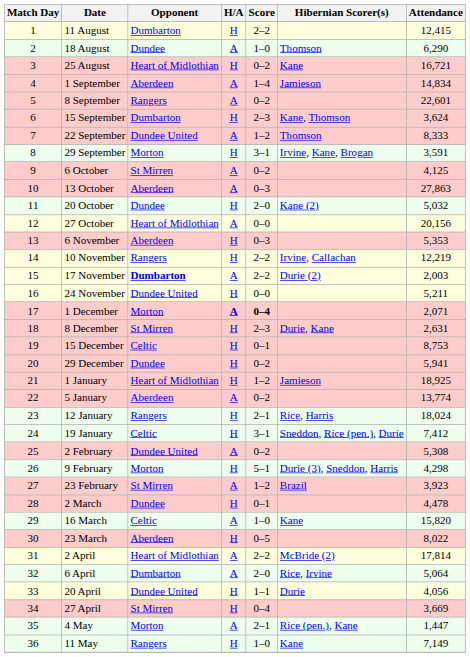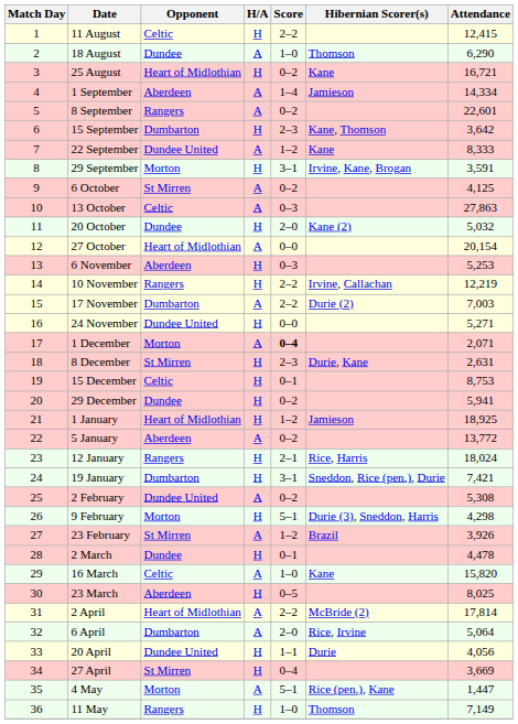 <table class="wikitable" style="text-align:center">
 <tr>
 <th>Match Day</th>
 <th>Date</th>
 <th>Opponent</th>
 <th>H/A</th>
 <th>Score</th>
 <th>Hibernian Scorer(s)</th>
 <th>Attendance</th>
 </tr>
 <tr bgcolor=#FFFFDD>
 <td>1</td>
 <td align=left>11 August</td>
-<td align=left><a href='#'>Dumbarton</a></td>
+<td align=left><a href='#'>Celtic</a></td>
 <td><a href='#'>H</a></td>
 <td>2–2</td>
 <td align=left></td>
 <td>12,415</td>
 </tr>
 <tr bgcolor=#EEFFEE>
 <td>2</td>
 <td align=left>18 August</td>
 <td align=left><a href='#'>Dundee</a></td>
 <td><a href='#'>A</a></td>
 <td>1–0</td>
 <td align=left><a href='#'>Thomson</a></td>
 <td>6,290</td>
 </tr>
 <tr bgcolor=#FFCCCC>
 <td>3</td>
 <td align=left>25 August</td>
 <td align=left><a href='#'>Heart of Midlothian</a></td>
 <td><a href='#'>H</a></td>
 <td>0–2</td>
 <td align=left><a href='#'>Kane</a></td>
 <td>16,721</td>
 </tr>
 <tr bgcolor=#FFCCCC>
 <td>4</td>
 <td align=left>1 September</td>
 <td align=left><a href='#'>Aberdeen</a></td>
 <td><a href='#'>A</a></td>
 <td>1–4</td>
 <td align=left><a href='#'>Jamieson</a></td>
-<td>14,834</td>
+<td>14,334</td>
 </tr>
 <tr bgcolor=#FFCCCC>
 <td>5</td>
 <td align=left>8 September</td>
 <td align=left><a href='#'>Rangers</a></td>
 <td><a href='#'>A</a></td>
 <td>0–2</td>
 <td align=left></td>
 <td>22,601</td>
 </tr>
 <tr bgcolor=#FFCCCC>
 <td>6</td>
 <td align=left>15 September</td>
 <td align=left><a href='#'>Dumbarton</a></td>
 <td><a href='#'>H</a></td>
 <td>2–3</td>
 <td align=left><a href='#'>Kane</a>, <a href='#'>Thomson</a></td>
-<td>3,624</td>
+<td>3,642</td>
 </tr>
 <tr bgcolor=#FFCCCC>
 <td>7</td>
 <td align=left>22 September</td>
 <td align=left><a href='#'>Dundee United</a></td>
 <td><a href='#'>A</a></td>
 <td>1–2</td>
-<td align=left><a href='#'>Thomson</a></td>
+<td align=left><a href='#'>Kane</a></td>
 <td>8,333</td>
 </tr>
 <tr bgcolor=#EEFFEE>
 <td>8</td>
 <td align=left>29 September</td>
 <td align=left><a href='#'>Morton</a></td>
 <td><a href='#'>H</a></td>
 <td>3–1</td>
 <td align=left><a href='#'>Irvine</a>, <a href='#'>Kane</a>, <a href='#'>Brogan</a></td>
 <td>3,591</td>
 </tr>
 <tr bgcolor=#FFCCCC>
 <td>9</td>
 <td align=left>6 October</td>
 <td align=left><a href='#'>St Mirren</a></td>
 <td><a href='#'>A</a></td>
 <td>0–2</td>
 <td align=left></td>
 <td>4,125</td>
 </tr>
 <tr bgcolor=#FFCCCC>
 <td>10</td>
 <td align=left>13 October</td>
-<td align=left><a href='#'>Aberdeen</a></td>
+<td align=left><a href='#'>Celtic</a></td>
 <td><a href='#'>A</a></td>
 <td>0–3</td>
 <td align=left></td>
 <td>27,863</td>
 </tr>
 <tr bgcolor=#EEFFEE>
 <td>11</td>
 <td align=left>20 October</td>
 <td align=left><a href='#'>Dundee</a></td>
 <td><a href='#'>H</a></td>
 <td>2–0</td>
 <td align=left><a href='#'>Kane (2)</a></td>
 <td>5,032</td>
 </tr>
 <tr bgcolor=#FFFFDD>
 <td>12</td>
 <td align=left>27 October</td>
 <td align=left><a href='#'>Heart of Midlothian</a></td>
 <td><a href='#'>A</a></td>
 <td>0–0</td>
 <td align=left></td>
-<td>20,156</td>
+<td>20,154</td>
 </tr>
 <tr bgcolor=#FFCCCC>
 <td>13</td>
 <td align=left>6 November</td>
 <td align=left><a href='#'>Aberdeen</a></td>
 <td><a href='#'>H</a></td>
 <td>0–3</td>
 <td align=left></td>
-<td>5,353</td>
+<td>5,253</td>
 </tr>
 <tr bgcolor=#FFFFDD>
 <td>14</td>
 <td align=left>10 November</td>
 <td align=left><a href='#'>Rangers</a></td>
 <td><a href='#'>H</a></td>
 <td>2–2</td>
 <td align=left><a href='#'>Irvine</a>, <a href='#'>Callachan</a></td>
 <td>12,219</td>
 </tr>
 <tr bgcolor=#FFFFDD>
 <td>15</td>
 <td align=left>17 November</td>
-<td align=left><strong><a href='#'>Dumbarton</a></strong></td>
+<td align=left><a href='#'>Dumbarton</a></td>
 <td><a href='#'>A</a></td>
 <td>2–2</td>
 <td align=left><a href='#'>Durie (2)</a></td>
-<td>2,003</td>
+<td>7,003</td>
 </tr>
 <tr bgcolor=#FFFFDD>
 <td>16</td>
 <td align=left>24 November</td>
 <td align=left><a href='#'>Dundee United</a></td>
 <td><a href='#'>H</a></td>
 <td>0–0</td>
 <td align=left></td>
-<td>5,211</td>
+<td>5,271</td>
 </tr>
 <tr bgcolor=#FFCCCC>
 <td>17</td>
 <td align=left>1 December</td>
 <td align=left><a href='#'>Morton</a></td>
-<td><strong><a href='#'>A</a></strong></td>
+<td><a href='#'>A</a></td>
 <td><strong>0–4</strong></td>
 <td align=left></td>
 <td>2,071</td>
 </tr>
 <tr bgcolor=#FFCCCC>
 <td>18</td>
 <td align=left>8 December</td>
 <td align=left><a href='#'>St Mirren</a></td>
 <td><a href='#'>H</a></td>
 <td>2–3</td>
 <td align=left><a href='#'>Durie</a>, <a href='#'>Kane</a></td>
 <td>2,631</td>
 </tr>
 <tr bgcolor=#FFCCCC>
 <td>19</td>
 <td align=left>15 December</td>
 <td align=left><a href='#'>Celtic</a></td>
 <td><a href='#'>H</a></td>
 <td>0–1</td>
 <td align=left></td>
 <td>8,753</td>
 </tr>
 <tr bgcolor=#FFCCCC>
 <td>20</td>
 <td align=left>29 December</td>
 <td align=left><a href='#'>Dundee</a></td>
 <td><a href='#'>H</a></td>
 <td>0–2</td>
 <td align=left></td>
 <td>5,941</td>
 </tr>
 <tr bgcolor=#FFCCCC>
 <td>21</td>
 <td align=left>1 January</td>
 <td align=left><a href='#'>Heart of Midlothian</a></td>
 <td><a href='#'>H</a></td>
 <td>1–2</td>
 <td align=left><a href='#'>Jamieson</a></td>
 <td>18,925</td>
 </tr>
 <tr bgcolor=#FFCCCC>
 <td>22</td>
 <td align=left>5 January</td>
 <td align=left><a href='#'>Aberdeen</a></td>
 <td><a href='#'>A</a></td>
 <td>0–2</td>
 <td align=left></td>
-<td>13,774</td>
+<td>13,772</td>
 </tr>
 <tr bgcolor=#EEFFEE>
 <td>23</td>
 <td align=left>12 January</td>
 <td align=left><a href='#'>Rangers</a></td>
 <td><a href='#'>H</a></td>
 <td>2–1</td>
 <td align=left><a href='#'>Rice</a>, <a href='#'>Harris</a></td>
 <td>18,024</td>
 </tr>
 <tr bgcolor=#EEFFEE>
 <td>24</td>
 <td align=left>19 January</td>
-<td align=left><a href='#'>Celtic</a></td>
+<td align=left><a href='#'>Dumbarton</a></td>
 <td><a href='#'>H</a></td>
 <td>3–1</td>
 <td align=left><a href='#'>Sneddon</a>, <a href='#'>Rice (pen.)</a>, <a href='#'>Durie</a></td>
-<td>7,412</td>
+<td>7,421</td>
 </tr>
 <tr bgcolor=#FFCCCC>
 <td>25</td>
 <td align=left>2 February</td>
 <td align=left><a href='#'>Dundee United</a></td>
 <td><a href='#'>A</a></td>
 <td>0–2</td>
 <td align=left></td>
 <td>5,308</td>
 </tr>
 <tr bgcolor=#EEFFEE>
 <td>26</td>
 <td align=left>9 February</td>
 <td align=left><a href='#'>Morton</a></td>
 <td><a href='#'>H</a></td>
 <td>5–1</td>
 <td align=left><a href='#'>Durie (3)</a>, <a href='#'>Sneddon</a>, <a href='#'>Harris</a></td>
 <td>4,298</td>
 </tr>
 <tr bgcolor=#FFCCCC>
 <td>27</td>
 <td align=left>23 February</td>
 <td align=left><a href='#'>St Mirren</a></td>
 <td><a href='#'>A</a></td>
 <td>1–2</td>
 <td align=left><a href='#'>Brazil</a></td>
-<td>3,923</td>
+<td>3,926</td>
 </tr>
 <tr bgcolor=#FFCCCC>
 <td>28</td>
 <td align=left>2 March</td>
 <td align=left><a href='#'>Dundee</a></td>
 <td><a href='#'>H</a></td>
 <td>0–1</td>
 <td align=left></td>
 <td>4,478</td>
 </tr>
 <tr bgcolor=#EEFFEE>
 <td>29</td>
 <td align=left>16 March</td>
 <td align=left><a href='#'>Celtic</a></td>
 <td><a href='#'>A</a></td>
 <td>1–0</td>
 <td align=left><a href='#'>Kane</a></td>
 <td>15,820</td>
 </tr>
 <tr bgcolor=#FFCCCC>
 <td>30</td>
 <td align=left>23 March</td>
 <td align=left><a href='#'>Aberdeen</a></td>
 <td><a href='#'>H</a></td>
 <td>0–5</td>
 <td align=left></td>
-<td>8,022</td>
+<td>8,025</td>
 </tr>
 <tr bgcolor=#FFFFDD>
 <td>31</td>
 <td align=left>2 April</td>
 <td align=left><a href='#'>Heart of Midlothian</a></td>
 <td><a href='#'>A</a></td>
 <td>2–2</td>
 <td align=left><a href='#'>McBride (2)</a></td>
 <td>17,814</td>
 </tr>
 <tr bgcolor=#EEFFEE>
 <td>32</td>
 <td align=left>6 April</td>
 <td align=left><a href='#'>Dumbarton</a></td>
 <td><a href='#'>A</a></td>
 <td>2–0</td>
 <td align=left><a href='#'>Rice</a>, <a href='#'>Irvine</a></td>
 <td>5,064</td>
 </tr>
 <tr bgcolor=#FFFFDD>
 <td>33</td>
 <td align=left>20 April</td>
 <td align=left><a href='#'>Dundee United</a></td>
 <td><a href='#'>H</a></td>
 <td>1–1</td>
 <td align=left><a href='#'>Durie</a></td>
 <td>4,056</td>
 </tr>
 <tr bgcolor=#FFCCCC>
 <td>34</td>
 <td align=left>27 April</td>
 <td align=left><a href='#'>St Mirren</a></td>
 <td><a href='#'>H</a></td>
 <td>0–4</td>
 <td align=left></td>
 <td>3,669</td>
 </tr>
 <tr bgcolor=#EEFFEE>
 <td>35</td>
 <td align=left>4 May</td>
 <td align=left><a href='#'>Morton</a></td>
 <td><a href='#'>A</a></td>
-<td>2–1</td>
+<td>5–1</td>
 <td align=left><a href='#'>Rice (pen.)</a>, <a href='#'>Kane</a></td>
 <td>1,447</td>
 </tr>
 <tr bgcolor=#EEFFEE>
 <td>36</td>
 <td align=left>11 May</td>
 <td align=left><a href='#'>Rangers</a></td>
 <td><a href='#'>H</a></td>
 <td>1–0</td>
-<td align=left><a href='#'>Kane</a></td>
+<td align=left><a href='#'>Thomson</a></td>
 <td>7,149</td>
 </tr>
 <tr>
 </tr>
 </table>
